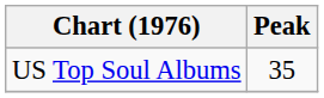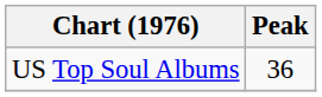 <table class="wikitable">
 <tr>
 <th scope="col">Chart (1976)</th>
 <th scope="col">Peak</th>
 </tr>
 <tr>
 <td scope="row">US <a href='#'>Top Soul Albums</a></td>
-<td align=center>35</td>
+<td align=center>36</td>
 </tr>
 <tr>
 </tr>
 </table>
